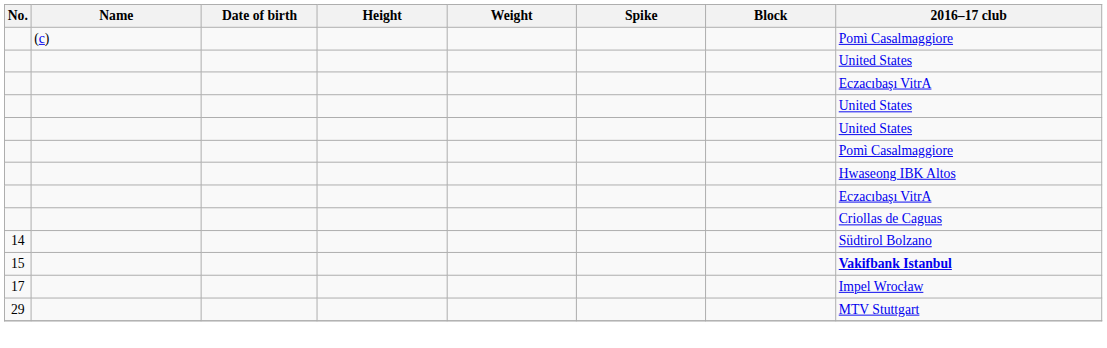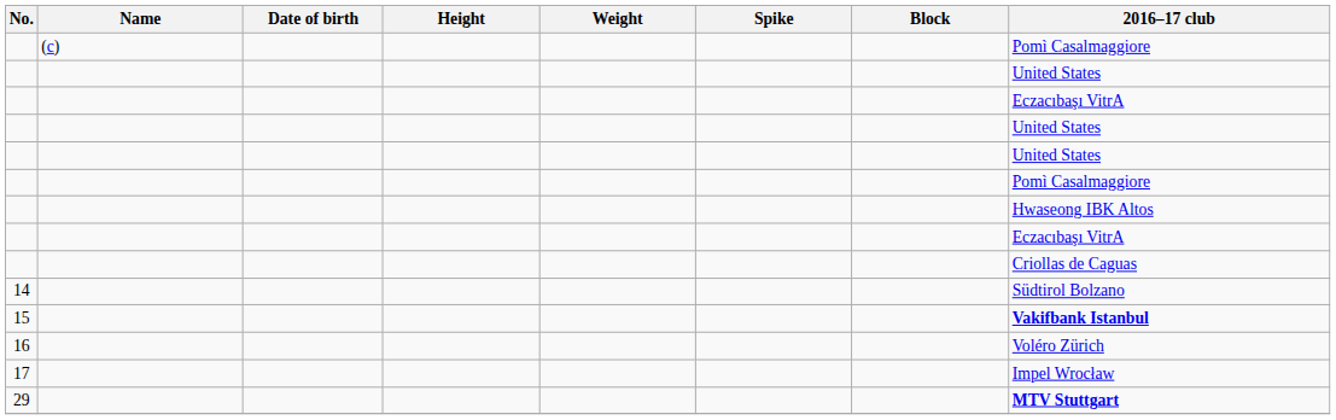 <table class="wikitable sortable" style="font-size:90%; text-align:center;">
 <tr>
 <th>No.</th>
 <th style="width:12em">Name</th>
 <th style="width:8em">Date of birth</th>
 <th style="width:9em">Height</th>
 <th style="width:9em">Weight</th>
 <th style="width:9em">Spike</th>
 <th style="width:9em">Block</th>
 <th style="width:19em">2016–17 club</th>
 </tr>
 <tr>
 <td></td>
 <td align=left> (<a href='#'>c</a>)</td>
 <td align=right></td>
 <td></td>
 <td></td>
 <td></td>
 <td></td>
 <td align=left> <a href='#'>Pomì Casalmaggiore</a></td>
 </tr>
 <tr>
 <td></td>
 <td align=left></td>
 <td align=right></td>
 <td></td>
 <td></td>
 <td></td>
 <td></td>
 <td align=left> <a href='#'>United States</a></td>
 </tr>
 <tr>
 <td></td>
 <td align=left></td>
 <td align=right></td>
 <td></td>
 <td></td>
 <td></td>
 <td></td>
 <td align=left> <a href='#'>Eczacıbaşı VitrA</a></td>
 </tr>
 <tr>
 <td></td>
 <td align=left></td>
 <td align=right></td>
 <td></td>
 <td></td>
 <td></td>
 <td></td>
 <td align=left> <a href='#'>United States</a></td>
 </tr>
 <tr>
 <td></td>
 <td align=left></td>
 <td align=right></td>
 <td></td>
 <td></td>
 <td></td>
 <td></td>
 <td align=left> <a href='#'>United States</a></td>
 </tr>
 <tr>
 <td></td>
 <td align=left></td>
 <td align=right></td>
 <td></td>
 <td></td>
 <td></td>
 <td></td>
 <td align=left> <a href='#'>Pomì Casalmaggiore</a></td>
 </tr>
 <tr>
 <td></td>
 <td align=left></td>
 <td align=right></td>
 <td></td>
 <td></td>
 <td></td>
 <td></td>
 <td align=left> <a href='#'>Hwaseong IBK Altos</a></td>
 </tr>
 <tr>
 <td></td>
 <td align=left></td>
 <td align=right></td>
 <td></td>
 <td></td>
 <td></td>
 <td></td>
 <td align=left> <a href='#'>Eczacıbaşı VitrA</a></td>
 </tr>
 <tr>
 <td></td>
 <td align=left></td>
 <td align=right></td>
 <td></td>
 <td></td>
 <td></td>
 <td></td>
 <td align=left> <a href='#'>Criollas de Caguas</a></td>
 </tr>
 <tr>
 <td>14</td>
 <td align=left></td>
 <td align=right></td>
 <td></td>
 <td></td>
 <td></td>
 <td></td>
 <td align=left> <a href='#'>Südtirol Bolzano</a></td>
 </tr>
 <tr>
 <td>15</td>
 <td align=left></td>
 <td align=right></td>
 <td></td>
 <td></td>
 <td></td>
 <td></td>
 <td align=left><strong> <a href='#'>Vakifbank Istanbul</a></strong></td>
 </tr>
 <tr>
+<td>16</td>
+<td align=left></td>
+<td align=right></td>
+<td></td>
+<td></td>
+<td></td>
+<td></td>
+<td align=left> <a href='#'>Voléro Zürich</a></td>
+</tr>
+<tr>
 <td>17</td>
 <td align=left></td>
 <td align=right></td>
 <td></td>
 <td></td>
 <td></td>
 <td></td>
 <td align=left> <a href='#'>Impel Wrocław</a></td>
 </tr>
 <tr>
 <td>29</td>
 <td align=left></td>
 <td align=right></td>
 <td></td>
 <td></td>
 <td></td>
 <td></td>
-<td align=left> <a href='#'>MTV Stuttgart</a></td>
+<td align=left><strong> <a href='#'>MTV Stuttgart</a></strong></td>
 </tr>
 <tr>
 </tr>
 </table>
